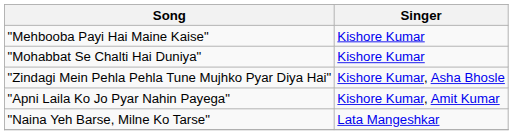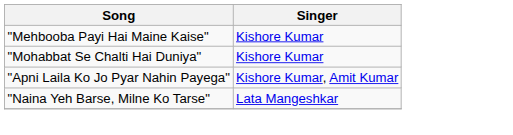 <table class="wikitable" style="font-size:95%;">
 <tr>
 <th>Song</th>
 <th>Singer</th>
 </tr>
 <tr>
 <td>"Mehbooba Payi Hai Maine Kaise"</td>
 <td><a href='#'>Kishore Kumar</a></td>
 </tr>
 <tr>
 <td>"Mohabbat Se Chalti Hai Duniya"</td>
 <td><a href='#'>Kishore Kumar</a></td>
 </tr>
 <tr>
-<td>"Zindagi Mein Pehla Pehla Tune Mujhko Pyar Diya Hai"</td>
-<td><a href='#'>Kishore Kumar</a>, <a href='#'>Asha Bhosle</a></td>
-</tr>
-<tr>
 <td>"Apni Laila Ko Jo Pyar Nahin Payega"</td>
 <td><a href='#'>Kishore Kumar</a>, <a href='#'>Amit Kumar</a></td>
 </tr>
 <tr>
 <td>"Naina Yeh Barse, Milne Ko Tarse"</td>
 <td><a href='#'>Lata Mangeshkar</a></td>
 </tr>
 <tr>
 </tr>
 </table>
